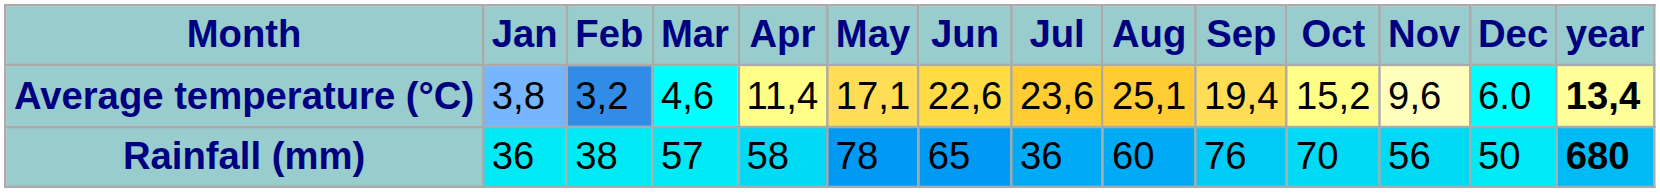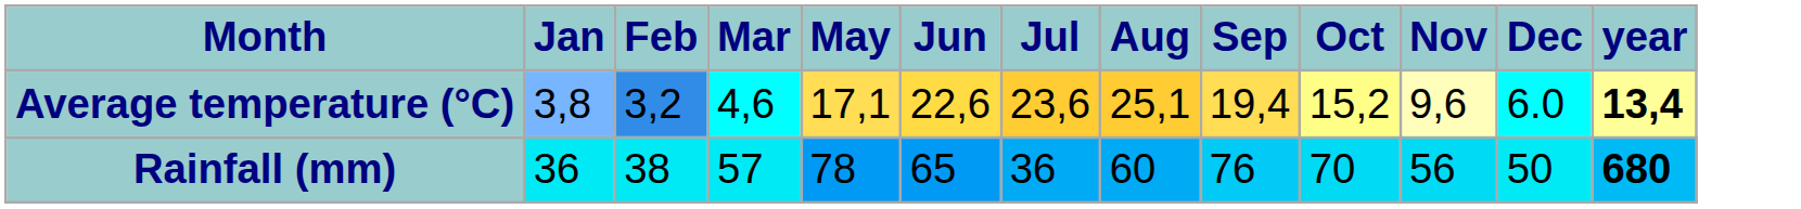 <table class="wikitable">
 <tr>
 <th style="background: #99CCCC; color: #000080" height="17">Month</th>
 <th style="background: #99CCCC; color:#000080;" abbr="Leden">Jan</th>
 <th style="background: #99CCCC; color:#000080;" abbr="Únor">Feb</th>
 <th style="background: #99CCCC; color:#000080;" abbr="Březen">Mar</th>
-<th style="background: #99CCCC; color:#000080;" abbr="Dub">Apr</th>
 <th style="background: #99CCCC; color:#000080;" abbr="Květen">May</th>
 <th style="background: #99CCCC; color:#000080;" abbr="Červen">Jun</th>
 <th style="background: #99CCCC; color:#000080;" abbr="Červenec">Jul</th>
 <th style="background: #99CCCC; color:#000080;" abbr="Srpen">Aug</th>
 <th style="background: #99CCCC; color:#000080;" abbr="Září">Sep</th>
 <th style="background: #99CCCC; color:#000080;" abbr="Říjen">Oct</th>
 <th style="background: #99CCCC; color:#000080;" abbr="Listopad">Nov</th>
 <th style="background: #99CCCC; color:#000080;" abbr="Prosinec">Dec</th>
 <th style="background: #99CCCC; color:#000080;">year</th>
 </tr>
 <tr>
 <th style="background: #99CCCC; color:#000080;">Average temperature (°C)</th>
 <td style="background: #77B5FE; color:black;">3,8</td>
 <td style="background: #318CE7; color:black;">3,2</td>
 <td style="background: #00FFFF; color:black;">4,6</td>
-<td style="background: #FFFF88; color:black;">11,4</td>
 <td style="background: #FFDD55; color:black;">17,1</td>
 <td style="background: #FFDC44; color:black;">22,6</td>
 <td style="background: #FFCC33; color:black;">23,6</td>
 <td style="background: #FFCC33; color:black;">25,1</td>
 <td style="background: #FFDD55; color:black;">19,4</td>
 <td style="background: #FFFF88; color:black;">15,2</td>
 <td style="background: #FFFFBB; color:black;">9,6</td>
 <td style="background: #00FFFF; color:black;">6.0</td>
 <td style="background: #FFFF99; color:black;"><strong>13,4</strong></td>
 </tr>
 <tr>
 <th style="background: #99CCCC; color:#000080;">Rainfall (mm)</th>
 <td style="background: #00EAF5;">36</td>
 <td style="background: #00EAF5;">38</td>
 <td style="background: #00EAF5;">57</td>
-<td style="background: #00DAF5;">58</td>
 <td style="background: #009AF5;">78</td>
 <td style="background: #009AF5;">65</td>
 <td style="background: #00AAF5;">36</td>
 <td style="background: #00AAF5;">60</td>
 <td style="background: #00CAF5;">76</td>
 <td style="background: #00DAF5;">70</td>
 <td style="background: #00DAF5;">56</td>
 <td style="background: #00EAF5;">50</td>
 <td style="background: #00BAF5;"><strong>680</strong></td>
 </tr>
 </table>
